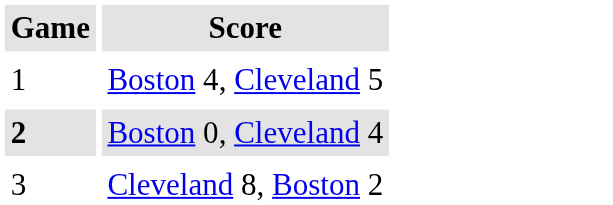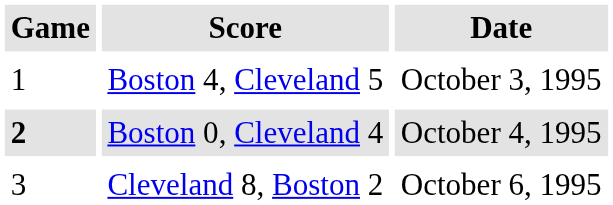 <table border="0" cellspacing="3" cellpadding="3">
 <tr style="background: #e3e3e3;">
 <th>Game</th>
 <th>Score</th>
+<th>Date</th>
 </tr>
 <tr>
 <td>1</td>
 <td><a href='#'>Boston</a> 4, <a href='#'>Cleveland</a> 5</td>
+<td>October 3, 1995</td>
 </tr>
 <tr style="background: #e3e3e3;">
 <td><strong>2</strong></td>
 <td><a href='#'>Boston</a> 0, <a href='#'>Cleveland</a> 4</td>
+<td>October 4, 1995</td>
 </tr>
 <tr>
 <td>3</td>
 <td><a href='#'>Cleveland</a> 8, <a href='#'>Boston</a> 2</td>
+<td>October 6, 1995</td>
 </tr>
 </table>
